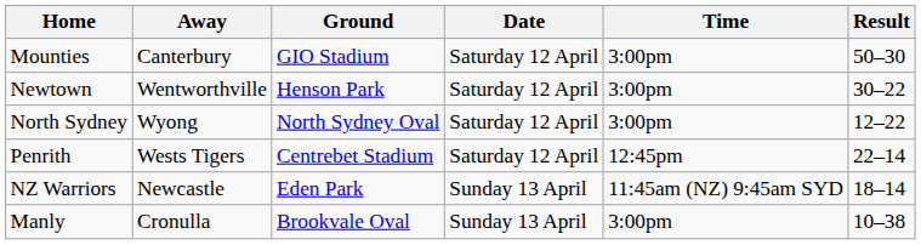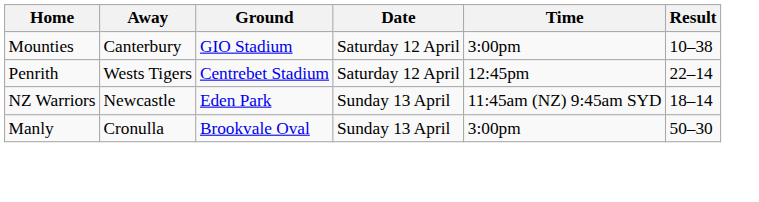 <table class="wikitable">
 <tr>
 <th>Home</th>
 <th>Away</th>
 <th>Ground</th>
 <th>Date</th>
 <th>Time</th>
 <th>Result</th>
 </tr>
 <tr>
 <td>Mounties</td>
 <td>Canterbury</td>
 <td><a href='#'>GIO Stadium</a></td>
 <td>Saturday 12 April</td>
 <td>3:00pm</td>
-<td>50–30</td>
-</tr>
-<tr>
-<td>Newtown</td>
-<td>Wentworthville</td>
-<td><a href='#'>Henson Park</a></td>
-<td>Saturday 12 April</td>
-<td>3:00pm</td>
-<td>30–22</td>
-</tr>
-<tr>
-<td>North Sydney</td>
-<td>Wyong</td>
-<td><a href='#'>North Sydney Oval</a></td>
-<td>Saturday 12 April</td>
-<td>3:00pm</td>
-<td>12–22</td>
+<td>10–38</td>
 </tr>
 <tr>
 <td>Penrith</td>
 <td>Wests Tigers</td>
 <td><a href='#'>Centrebet Stadium</a></td>
 <td>Saturday 12 April</td>
 <td>12:45pm</td>
 <td>22–14</td>
 </tr>
 <tr>
 <td>NZ Warriors</td>
 <td>Newcastle</td>
 <td><a href='#'>Eden Park</a></td>
 <td>Sunday 13 April</td>
 <td>11:45am (NZ) 9:45am SYD</td>
 <td>18–14</td>
 </tr>
 <tr>
 <td>Manly</td>
 <td>Cronulla</td>
 <td><a href='#'>Brookvale Oval</a></td>
 <td>Sunday 13 April</td>
 <td>3:00pm</td>
-<td>10–38</td>
+<td>50–30</td>
 </tr>
 </table>
